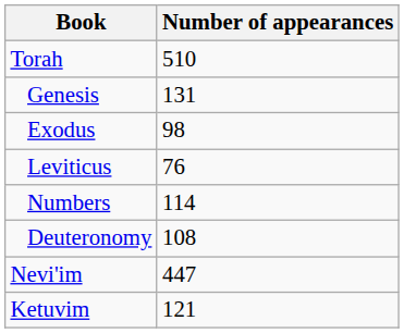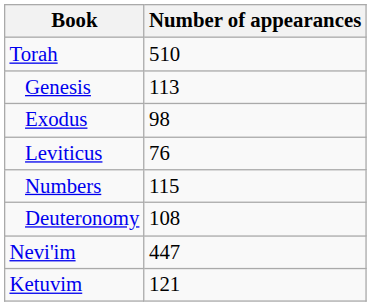 <table class="wikitable">
 <tr>
 <th><strong>Book</strong></th>
 <th>Number of appearances</th>
 </tr>
 <tr>
 <td><a href='#'>Torah</a></td>
 <td>510</td>
 </tr>
 <tr>
 <td>   <a href='#'>Genesis</a></td>
-<td>131</td>
+<td>113</td>
 </tr>
 <tr>
 <td>   <a href='#'>Exodus</a></td>
 <td>98</td>
 </tr>
 <tr>
 <td>   <a href='#'>Leviticus</a></td>
 <td>76</td>
 </tr>
 <tr>
 <td>   <a href='#'>Numbers</a></td>
-<td>114</td>
+<td>115</td>
 </tr>
 <tr>
 <td>   <a href='#'>Deuteronomy</a></td>
 <td>108</td>
 </tr>
 <tr>
 <td><a href='#'>Nevi'im</a></td>
 <td>447</td>
 </tr>
 <tr>
 <td><a href='#'>Ketuvim</a></td>
 <td>121</td>
 </tr>
 </table>
